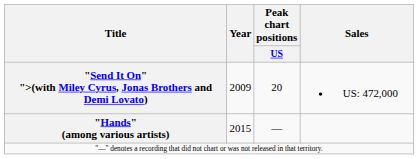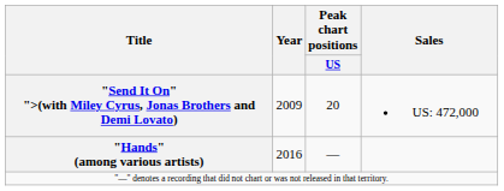 <table class="wikitable plainrowheaders" style="text-align:center;">
 <tr>
 <th scope="col" rowspan="2" style="width:20em;">Title</th>
 <th scope="col" rowspan="2" style="width:1em;">Year</th>
 <th scope="col" colspan="1">Peak chart positions</th>
 <th scope="col" rowspan="2" style="width:10em;">Sales</th>
 </tr>
 <tr>
 <th scope="col" style="width:2.5em;font-size:90%;"><a href='#'>US</a><br></th>
 </tr>
 <tr>
 <th scope="row">"<a href='#'>Send It On</a>"<br><span>">(with <a href='#'>Miley Cyrus</a>, <a href='#'>Jonas Brothers</a> and <a href='#'>Demi Lovato</a>)</span></th>
 <td>2009</td>
 <td>20</td>
 <td><br><ul><li>US: 472,000</li></ul></td>
 </tr>
 <tr>
 <th scope="row">"<a href='#'>Hands</a>"<br><span>(among various artists)</span></th>
-<td>2015</td>
+<td>2016</td>
 <td>—</td>
 <td></td>
 </tr>
 <tr>
 <td colspan="4" style="text-align:center; font-size:8pt;">"—" denotes a recording that did not chart or was not released in that territory.</td>
 </tr>
 </table>
